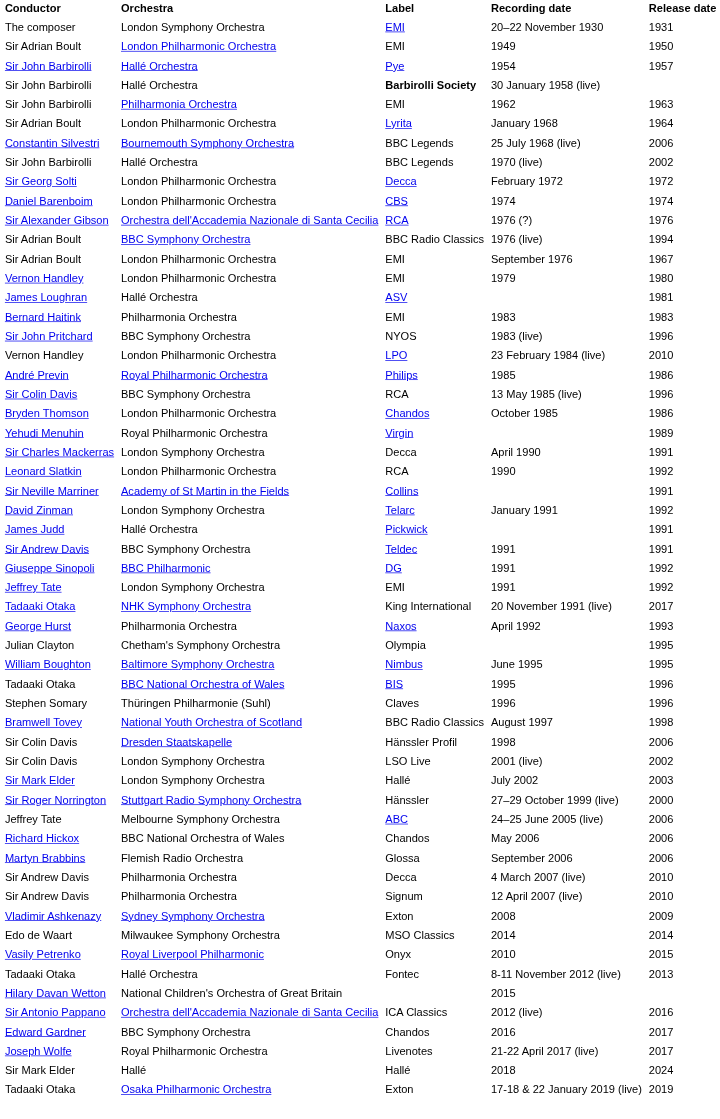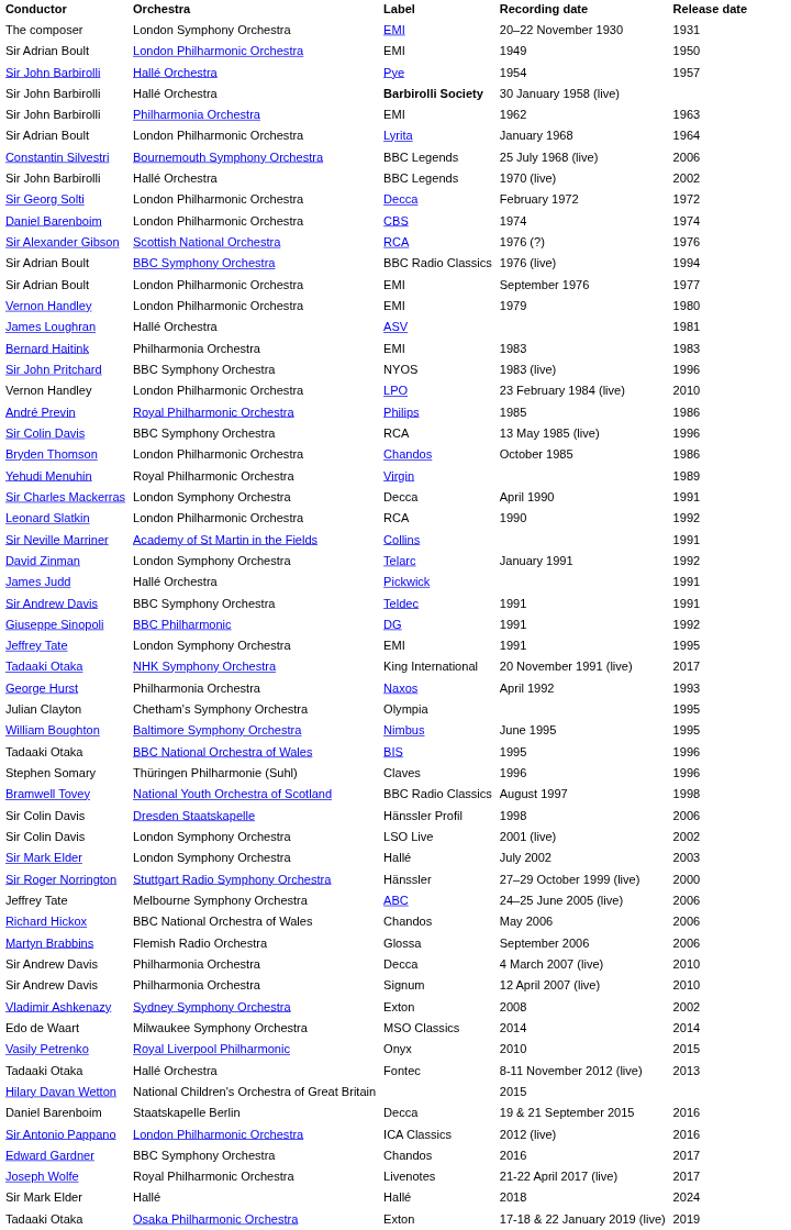 <table cellspacing="10" cellpadding="0.5" border="0">
 <tr>
 <td><strong>Conductor</strong></td>
 <td><strong>Orchestra</strong></td>
 <td><strong>Label</strong></td>
 <td><strong>Recording date</strong></td>
 <td><strong>Release date</strong></td>
 </tr>
 <tr>
 <td>The composer</td>
 <td>London Symphony Orchestra</td>
 <td><a href='#'>EMI</a></td>
 <td>20–22 November 1930</td>
 <td>1931</td>
 </tr>
 <tr>
 <td>Sir Adrian Boult</td>
 <td><a href='#'>London Philharmonic Orchestra</a></td>
 <td>EMI</td>
 <td>1949</td>
 <td>1950</td>
 </tr>
 <tr>
 <td><a href='#'>Sir John Barbirolli</a></td>
 <td><a href='#'>Hallé Orchestra</a></td>
 <td><a href='#'>Pye</a></td>
 <td>1954</td>
 <td>1957</td>
 </tr>
 <tr>
 <td>Sir John Barbirolli</td>
 <td>Hallé Orchestra</td>
 <td><strong>Barbirolli Society</strong></td>
 <td>30 January 1958 (live)</td>
 <td></td>
 </tr>
 <tr>
 <td>Sir John Barbirolli</td>
 <td><a href='#'>Philharmonia Orchestra</a></td>
 <td>EMI</td>
 <td>1962</td>
 <td>1963</td>
 </tr>
 <tr>
 <td>Sir Adrian Boult</td>
 <td>London Philharmonic Orchestra</td>
 <td><a href='#'>Lyrita</a></td>
 <td>January 1968</td>
 <td>1964</td>
 </tr>
 <tr>
 <td><a href='#'>Constantin Silvestri</a></td>
 <td><a href='#'>Bournemouth Symphony Orchestra</a></td>
 <td>BBC Legends</td>
 <td>25 July 1968 (live)</td>
 <td>2006</td>
 </tr>
 <tr>
 <td>Sir John Barbirolli</td>
 <td>Hallé Orchestra</td>
 <td>BBC Legends</td>
 <td>1970 (live)</td>
 <td>2002</td>
 </tr>
 <tr>
 <td><a href='#'>Sir Georg Solti</a></td>
 <td>London Philharmonic Orchestra</td>
 <td><a href='#'>Decca</a></td>
 <td>February 1972</td>
 <td>1972</td>
 </tr>
 <tr>
 <td><a href='#'>Daniel Barenboim</a></td>
 <td>London Philharmonic Orchestra</td>
 <td><a href='#'>CBS</a></td>
 <td>1974</td>
 <td>1974</td>
 </tr>
 <tr>
 <td><a href='#'>Sir Alexander Gibson</a></td>
-<td><a href='#'>Orchestra dell'Accademia Nazionale di Santa Cecilia</a></td>
+<td><a href='#'>Scottish National Orchestra</a></td>
 <td><a href='#'>RCA</a></td>
 <td>1976 (?)</td>
 <td>1976</td>
 </tr>
 <tr>
 <td>Sir Adrian Boult</td>
 <td><a href='#'>BBC Symphony Orchestra</a></td>
 <td>BBC Radio Classics</td>
 <td>1976 (live)</td>
 <td>1994</td>
 </tr>
 <tr>
 <td>Sir Adrian Boult</td>
 <td>London Philharmonic Orchestra</td>
 <td>EMI</td>
 <td>September 1976</td>
-<td>1967</td>
+<td>1977</td>
 </tr>
 <tr>
 <td><a href='#'>Vernon Handley</a></td>
 <td>London Philharmonic Orchestra</td>
 <td>EMI</td>
 <td>1979</td>
 <td>1980</td>
 </tr>
 <tr>
 <td><a href='#'>James Loughran</a></td>
 <td>Hallé Orchestra</td>
 <td><a href='#'>ASV</a></td>
 <td></td>
 <td>1981</td>
 </tr>
 <tr>
 <td><a href='#'>Bernard Haitink</a></td>
 <td>Philharmonia Orchestra</td>
 <td>EMI</td>
 <td>1983</td>
 <td>1983</td>
 </tr>
 <tr>
 <td><a href='#'>Sir John Pritchard</a></td>
 <td>BBC Symphony Orchestra</td>
 <td>NYOS</td>
 <td>1983 (live)</td>
 <td>1996</td>
 </tr>
 <tr>
 <td>Vernon Handley</td>
 <td>London Philharmonic Orchestra</td>
 <td><a href='#'>LPO</a></td>
 <td>23 February 1984 (live)</td>
 <td>2010</td>
 </tr>
 <tr>
 <td><a href='#'>André Previn</a></td>
 <td><a href='#'>Royal Philharmonic Orchestra</a></td>
 <td><a href='#'>Philips</a></td>
 <td>1985</td>
 <td>1986</td>
 </tr>
 <tr>
 <td><a href='#'>Sir Colin Davis</a></td>
 <td>BBC Symphony Orchestra</td>
 <td>RCA</td>
 <td>13 May 1985 (live)</td>
 <td>1996</td>
 </tr>
 <tr>
 <td><a href='#'>Bryden Thomson</a></td>
 <td>London Philharmonic Orchestra</td>
 <td><a href='#'>Chandos</a></td>
 <td>October 1985</td>
 <td>1986</td>
 </tr>
 <tr>
 <td><a href='#'>Yehudi Menuhin</a></td>
 <td>Royal Philharmonic Orchestra</td>
 <td><a href='#'>Virgin</a></td>
 <td></td>
 <td>1989</td>
 </tr>
 <tr>
 <td><a href='#'>Sir Charles Mackerras</a></td>
 <td>London Symphony Orchestra</td>
 <td>Decca</td>
 <td>April 1990</td>
 <td>1991</td>
 </tr>
 <tr>
 <td><a href='#'>Leonard Slatkin</a></td>
 <td>London Philharmonic Orchestra</td>
 <td>RCA</td>
 <td>1990</td>
 <td>1992</td>
 </tr>
 <tr>
 <td><a href='#'>Sir Neville Marriner</a></td>
 <td><a href='#'>Academy of St Martin in the Fields</a></td>
 <td><a href='#'>Collins</a></td>
 <td></td>
 <td>1991</td>
 </tr>
 <tr>
 <td><a href='#'>David Zinman</a></td>
 <td>London Symphony Orchestra</td>
 <td><a href='#'>Telarc</a></td>
 <td>January 1991</td>
 <td>1992</td>
 </tr>
 <tr>
 <td><a href='#'>James Judd</a></td>
 <td>Hallé Orchestra</td>
 <td><a href='#'>Pickwick</a></td>
 <td></td>
 <td>1991</td>
 </tr>
 <tr>
 <td><a href='#'>Sir Andrew Davis</a></td>
 <td>BBC Symphony Orchestra</td>
 <td><a href='#'>Teldec</a></td>
 <td>1991</td>
 <td>1991</td>
 </tr>
 <tr>
 <td><a href='#'>Giuseppe Sinopoli</a></td>
 <td><a href='#'>BBC Philharmonic</a></td>
 <td><a href='#'>DG</a></td>
 <td>1991</td>
 <td>1992</td>
 </tr>
 <tr>
 <td><a href='#'>Jeffrey Tate</a></td>
 <td>London Symphony Orchestra</td>
 <td>EMI</td>
 <td>1991</td>
-<td>1992</td>
+<td>1995</td>
 </tr>
 <tr>
 <td><a href='#'>Tadaaki Otaka</a></td>
 <td><a href='#'>NHK Symphony Orchestra</a></td>
 <td>King International</td>
 <td>20 November 1991 (live)</td>
 <td>2017</td>
 </tr>
 <tr>
 <td><a href='#'>George Hurst</a></td>
 <td>Philharmonia Orchestra</td>
 <td><a href='#'>Naxos</a></td>
 <td>April 1992</td>
 <td>1993</td>
 </tr>
 <tr>
 <td>Julian Clayton</td>
 <td>Chetham's Symphony Orchestra</td>
 <td>Olympia</td>
 <td></td>
 <td>1995</td>
 </tr>
 <tr>
 <td><a href='#'>William Boughton</a></td>
 <td><a href='#'>Baltimore Symphony Orchestra</a></td>
 <td><a href='#'>Nimbus</a></td>
 <td>June 1995</td>
 <td>1995</td>
 </tr>
 <tr>
 <td>Tadaaki Otaka</td>
 <td><a href='#'>BBC National Orchestra of Wales</a></td>
 <td><a href='#'>BIS</a></td>
 <td>1995</td>
 <td>1996</td>
 </tr>
 <tr>
 <td>Stephen Somary</td>
 <td>Thüringen Philharmonie (Suhl)</td>
 <td>Claves</td>
 <td>1996</td>
 <td>1996</td>
 </tr>
 <tr>
 <td><a href='#'>Bramwell Tovey</a></td>
 <td><a href='#'>National Youth Orchestra of Scotland</a></td>
 <td>BBC Radio Classics</td>
 <td>August 1997</td>
 <td>1998</td>
 </tr>
 <tr>
 <td>Sir Colin Davis</td>
 <td><a href='#'>Dresden Staatskapelle</a></td>
 <td>Hänssler Profil</td>
 <td>1998</td>
 <td>2006</td>
 </tr>
 <tr>
 <td>Sir Colin Davis</td>
 <td>London Symphony Orchestra</td>
 <td>LSO Live</td>
 <td>2001 (live)</td>
 <td>2002</td>
 </tr>
 <tr>
 <td><a href='#'>Sir Mark Elder</a></td>
 <td>London Symphony Orchestra</td>
 <td>Hallé</td>
 <td>July 2002</td>
 <td>2003</td>
 </tr>
 <tr>
 <td><a href='#'>Sir Roger Norrington</a></td>
 <td><a href='#'>Stuttgart Radio Symphony Orchestra</a></td>
 <td>Hänssler</td>
 <td>27–29 October 1999 (live)</td>
 <td>2000</td>
 </tr>
 <tr>
 <td>Jeffrey Tate</td>
 <td>Melbourne Symphony Orchestra</td>
 <td><a href='#'>ABC</a></td>
 <td>24–25 June 2005 (live)</td>
 <td>2006</td>
 </tr>
 <tr>
 <td><a href='#'>Richard Hickox</a></td>
 <td>BBC National Orchestra of Wales</td>
 <td>Chandos</td>
 <td>May 2006</td>
 <td>2006</td>
 </tr>
 <tr>
 <td><a href='#'>Martyn Brabbins</a></td>
 <td>Flemish Radio Orchestra</td>
 <td>Glossa</td>
 <td>September 2006</td>
 <td>2006</td>
 </tr>
 <tr>
 <td>Sir Andrew Davis</td>
 <td>Philharmonia Orchestra</td>
 <td>Decca</td>
 <td>4 March 2007 (live)</td>
 <td>2010</td>
 </tr>
 <tr>
 <td>Sir Andrew Davis</td>
 <td>Philharmonia Orchestra</td>
 <td>Signum</td>
 <td>12 April 2007 (live)</td>
 <td>2010</td>
 </tr>
 <tr>
 <td><a href='#'>Vladimir Ashkenazy</a></td>
 <td><a href='#'>Sydney Symphony Orchestra</a></td>
 <td>Exton</td>
 <td>2008</td>
-<td>2009</td>
+<td>2002</td>
 </tr>
 <tr>
 <td>Edo de Waart</td>
 <td>Milwaukee Symphony Orchestra</td>
 <td>MSO Classics</td>
 <td>2014</td>
 <td>2014</td>
 </tr>
 <tr>
 <td><a href='#'>Vasily Petrenko</a></td>
 <td><a href='#'>Royal Liverpool Philharmonic</a></td>
 <td>Onyx</td>
 <td>2010</td>
 <td>2015</td>
 </tr>
 <tr>
 <td>Tadaaki Otaka</td>
 <td>Hallé Orchestra</td>
 <td>Fontec</td>
 <td>8-11 November 2012 (live)</td>
 <td>2013</td>
 </tr>
 <tr>
 <td><a href='#'>Hilary Davan Wetton</a></td>
 <td>National Children's Orchestra of Great Britain</td>
 <td></td>
 <td>2015</td>
 </tr>
 <tr>
+<td>Daniel Barenboim</td>
+<td>Staatskapelle Berlin</td>
+<td>Decca</td>
+<td>19 & 21 September 2015</td>
+<td>2016</td>
+</tr>
+<tr>
 <td><a href='#'>Sir Antonio Pappano</a></td>
-<td><a href='#'>Orchestra dell'Accademia Nazionale di Santa Cecilia</a></td>
+<td><a href='#'>London Philharmonic Orchestra</a></td>
 <td>ICA Classics</td>
 <td>2012 (live)</td>
 <td>2016</td>
 </tr>
 <tr>
 <td><a href='#'>Edward Gardner</a></td>
 <td>BBC Symphony Orchestra</td>
 <td>Chandos</td>
 <td>2016</td>
 <td>2017</td>
 </tr>
 <tr>
 <td><a href='#'>Joseph Wolfe</a></td>
 <td>Royal Philharmonic Orchestra</td>
 <td>Livenotes</td>
 <td>21-22 April 2017 (live)</td>
 <td>2017</td>
 </tr>
 <tr>
 <td>Sir Mark Elder</td>
 <td>Hallé</td>
 <td>Hallé</td>
 <td>2018</td>
 <td>2024</td>
 </tr>
 <tr>
 <td>Tadaaki Otaka</td>
 <td><a href='#'>Osaka Philharmonic Orchestra</a></td>
 <td>Exton</td>
 <td>17-18 & 22 January 2019 (live)</td>
 <td>2019</td>
 </tr>
 <tr>
 </tr>
 </table>
